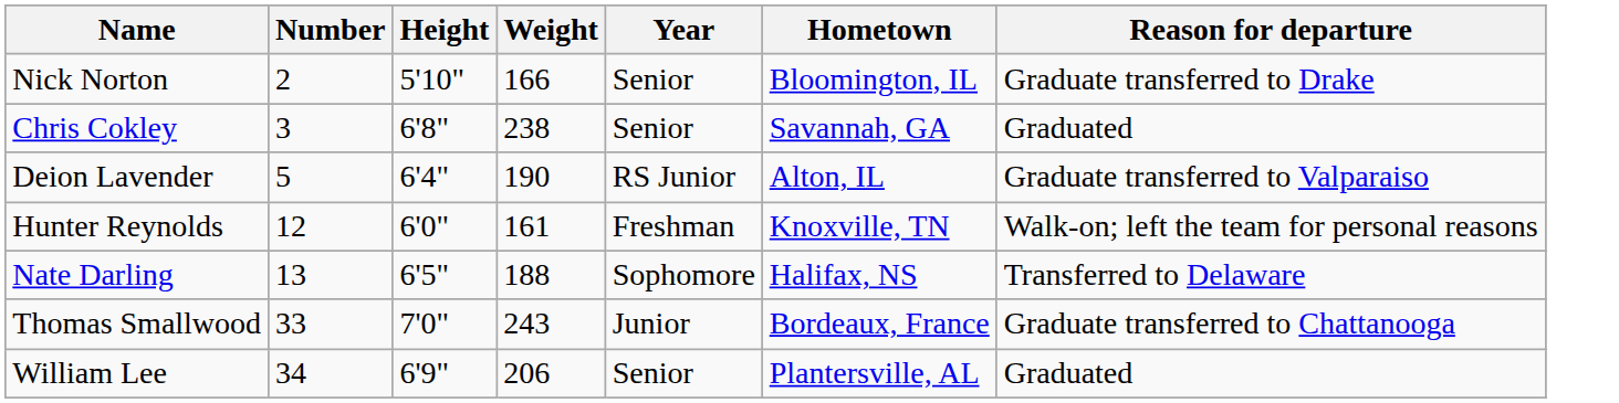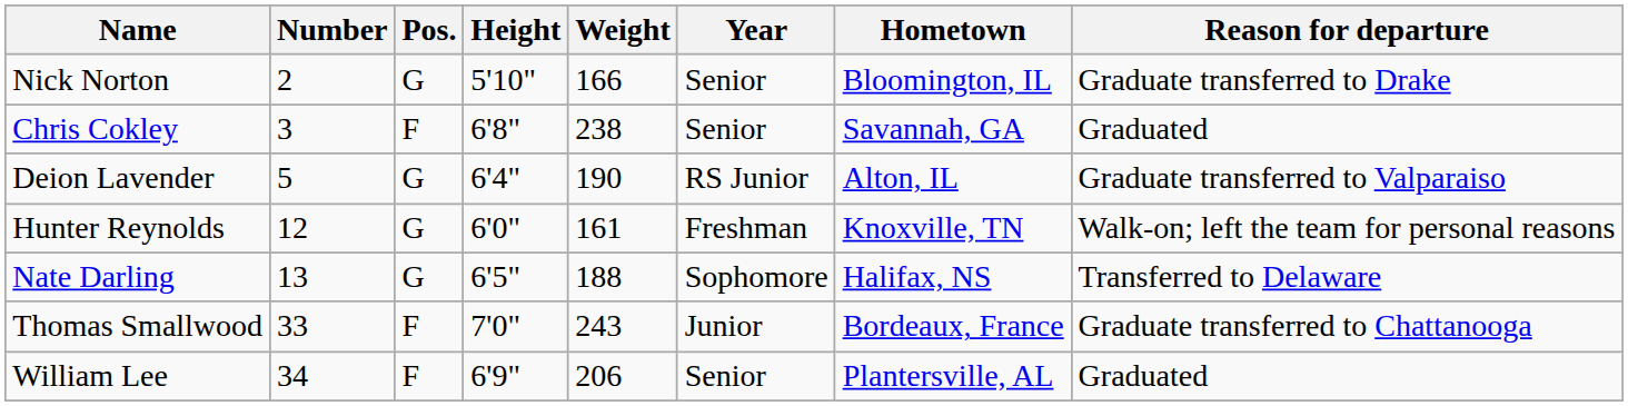 <table class="wikitable sortable" border="1">
 <tr>
 <th>Name</th>
 <th>Number</th>
+<th>Pos.</th>
 <th>Height</th>
 <th>Weight</th>
 <th>Year</th>
 <th>Hometown</th>
 <th class="unsortable">Reason for departure</th>
 </tr>
 <tr>
 <td>Nick Norton</td>
 <td>2</td>
+<td>G</td>
 <td>5'10"</td>
 <td>166</td>
 <td>Senior</td>
 <td><a href='#'>Bloomington, IL</a></td>
 <td>Graduate transferred to <a href='#'>Drake</a></td>
 </tr>
 <tr>
 <td><a href='#'>Chris Cokley</a></td>
 <td>3</td>
+<td>F</td>
 <td>6'8"</td>
 <td>238</td>
 <td>Senior</td>
 <td><a href='#'>Savannah, GA</a></td>
 <td>Graduated</td>
 </tr>
 <tr>
 <td>Deion Lavender</td>
 <td>5</td>
+<td>G</td>
 <td>6'4"</td>
 <td>190</td>
 <td>RS Junior</td>
 <td><a href='#'>Alton, IL</a></td>
 <td>Graduate transferred to <a href='#'>Valparaiso</a></td>
 </tr>
 <tr>
 <td>Hunter Reynolds</td>
 <td>12</td>
+<td>G</td>
 <td>6'0"</td>
 <td>161</td>
 <td>Freshman</td>
 <td><a href='#'>Knoxville, TN</a></td>
 <td>Walk-on; left the team for personal reasons</td>
 </tr>
 <tr>
 <td><a href='#'>Nate Darling</a></td>
 <td>13</td>
+<td>G</td>
 <td>6'5"</td>
 <td>188</td>
 <td>Sophomore</td>
 <td><a href='#'>Halifax, NS</a></td>
 <td>Transferred to <a href='#'>Delaware</a></td>
 </tr>
 <tr>
 <td>Thomas Smallwood</td>
 <td>33</td>
+<td>F</td>
 <td>7'0"</td>
 <td>243</td>
 <td>Junior</td>
 <td><a href='#'>Bordeaux, France</a></td>
 <td>Graduate transferred to <a href='#'>Chattanooga</a></td>
 </tr>
 <tr>
 <td>William Lee</td>
 <td>34</td>
+<td>F</td>
 <td>6'9"</td>
 <td>206</td>
 <td>Senior</td>
 <td><a href='#'>Plantersville, AL</a></td>
 <td>Graduated</td>
 </tr>
 </table>
